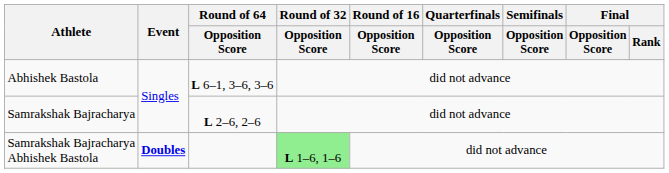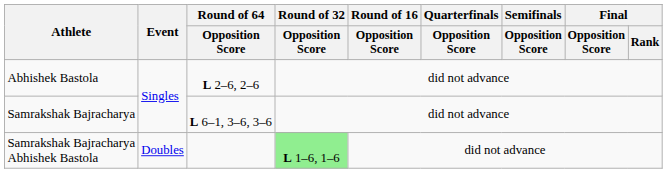 <table class=wikitable style="font-size:90%; text-align:center;">
 <tr>
 <th rowspan="2">Athlete</th>
 <th rowspan="2">Event</th>
 <th>Round of 64</th>
 <th>Round of 32</th>
 <th>Round of 16</th>
 <th>Quarterfinals</th>
 <th>Semifinals</th>
 <th colspan=2>Final</th>
 </tr>
 <tr style="font-size:95%">
 <th>Opposition<br>Score</th>
 <th>Opposition<br>Score</th>
 <th>Opposition<br>Score</th>
 <th>Opposition<br>Score</th>
 <th>Opposition<br>Score</th>
 <th>Opposition<br>Score</th>
 <th>Rank</th>
 </tr>
 <tr>
 <td align=left>Abhishek Bastola</td>
 <td align=left rowspan=2><a href='#'>Singles</a></td>
+<td><br><strong>L</strong> 2–6, 2–6</td>
+<td colspan=6>did not advance</td>
+</tr>
+<tr>
+<td align=left>Samrakshak Bajracharya</td>
 <td><br><strong>L</strong> 6–1, 3–6, 3–6</td>
 <td colspan=6>did not advance</td>
 </tr>
 <tr>
-<td align=left>Samrakshak Bajracharya</td>
-<td><br><strong>L</strong> 2–6, 2–6</td>
-<td colspan=6>did not advance</td>
-</tr>
-<tr>
 <td align=left>Samrakshak Bajracharya<br>Abhishek Bastola</td>
-<td align=left><strong><a href='#'>Doubles</a></strong></td>
+<td align=left><a href='#'>Doubles</a></td>
 <td></td>
 <td style="background: lightgreen;"><br><strong>L</strong> 1–6, 1–6</td>
 <td colspan=5>did not advance</td>
 </tr>
 </table>
